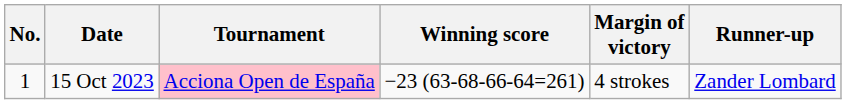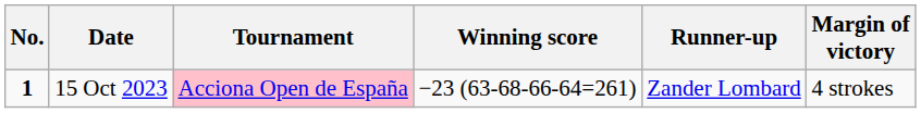 <table class="wikitable" style="font-size:95%;">
 <tr>
 <th>No.</th>
 <th>Date</th>
 <th>Tournament</th>
 <th>Winning score</th>
+<th>Runner-up</th>
 <th>Margin of<br>victory</th>
-<th>Runner-up</th>
 </tr>
 <tr>
-<td align=center>1</td>
+<td align=center><strong>1</strong></td>
 <td align=right>15 Oct <a href='#'>2023</a></td>
 <td style="background: pink;"><a href='#'>Acciona Open de España</a></td>
 <td>−23 (63-68-66-64=261)</td>
+<td> <a href='#'>Zander Lombard</a></td>
 <td>4 strokes</td>
-<td> <a href='#'>Zander Lombard</a></td>
 </tr>
 </table>
